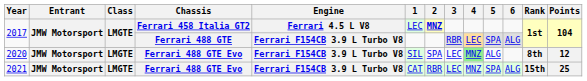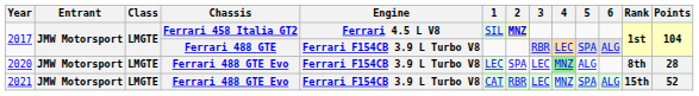 <table class="wikitable" style="text-align:center; font-size:90%">
 <tr>
 <th>Year</th>
 <th>Entrant</th>
 <th>Class</th>
 <th>Chassis</th>
 <th>Engine</th>
 <th>1</th>
 <th>2</th>
 <th>3</th>
 <th>4</th>
 <th>5</th>
 <th>6</th>
 <th>Rank</th>
 <th>Points</th>
 </tr>
 <tr>
 <td rowspan=2><a href='#'>2017</a></td>
 <th rowspan=2>JMW Motorsport</th>
 <th rowspan=2>LMGTE</th>
 <th><a href='#'>Ferrari 458 Italia GT2</a></th>
 <th><a href='#'>Ferrari</a> 4.5 L V8</th>
-<td style="background:#DFFFDF;"><a href='#'>LEC</a><br></td>
+<td style="background:#DFFFDF;"><a href='#'>SIL</a><br></td>
 <td style="background:#FFFFBF;"><strong><a href='#'>MNZ</a><br></strong></td>
 <td></td>
 <td></td>
 <td></td>
 <td></td>
 <th rowspan=2 style="background:#FFFFBF;">1st</th>
 <th rowspan=2 style="background:#FFFFBF;">104</th>
 </tr>
 <tr>
 <th><a href='#'>Ferrari 488 GTE</a></th>
 <th><a href='#'>Ferrari F154CB</a> 3.9 L Turbo V8</th>
 <td></td>
 <td></td>
 <td style="background:#DFDFDF;"><a href='#'>RBR</a><br></td>
 <td style="background:#FFDF9F;"><a href='#'>LEC</a><br></td>
 <td style="background:#DFDFDF;"><a href='#'>SPA</a><br></td>
 <td style="background:#DFDFDF;"><a href='#'>ALG</a><br></td>
 </tr>
 <tr>
 <td><a href='#'>2020</a></td>
 <th>JMW Motorsport</th>
 <th>LMGTE</th>
 <th><a href='#'>Ferrari 488 GTE Evo</a></th>
 <th><a href='#'>Ferrari F154CB</a> 3.9 L Turbo V8</th>
-<td style="background:#DFFFDF;"><a href='#'>SIL</a><br></td>
+<td style="background:#DFFFDF;"><a href='#'>LEC</a><br></td>
 <td><a href='#'>SPA</a></td>
 <td><a href='#'>LEC</a></td>
 <td style="background: lightgreen;"><a href='#'>MNZ</a></td>
 <td><a href='#'>ALG</a></td>
 <td></td>
 <th>8th</th>
-<th>12</th>
+<th>28</th>
 </tr>
 <tr>
 <td><a href='#'>2021</a></td>
 <th>JMW Motorsport</th>
 <th>LMGTE</th>
 <th><a href='#'>Ferrari 488 GTE Evo</a></th>
 <th><a href='#'>Ferrari F154CB</a> 3.9 L Turbo V8</th>
 <td style="background:#DFFFDF;"><a href='#'>CAT</a><br></td>
 <td style="background:#DFFFDF;"><a href='#'>RBR</a><br></td>
 <td style="background:#DFFFDF;"><a href='#'>LEC</a><br></td>
 <td style="background:#DFFFDF;"><a href='#'>MNZ</a><br></td>
 <td style="background:#DFFFDF;"><a href='#'>SPA</a><br></td>
 <td style="background:#DFFFDF;"><a href='#'>ALG</a><br></td>
 <th>15th</th>
-<th>25</th>
+<th>52</th>
 </tr>
 </table>
